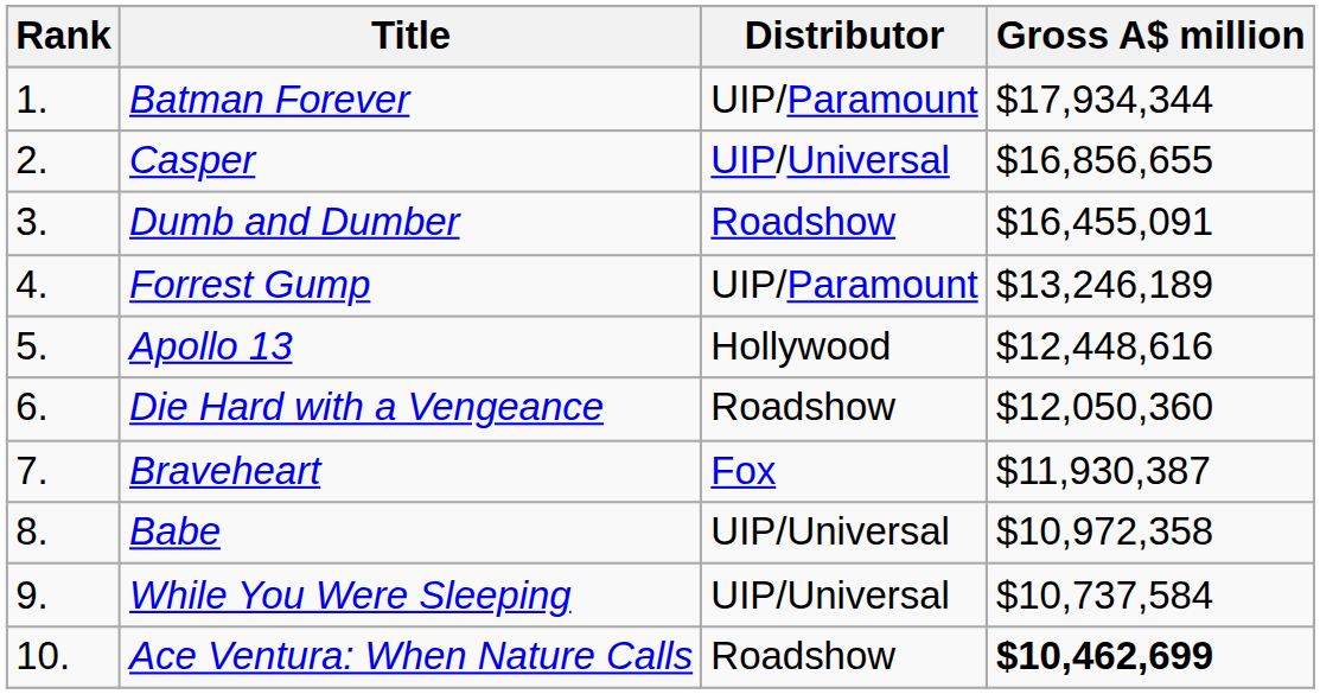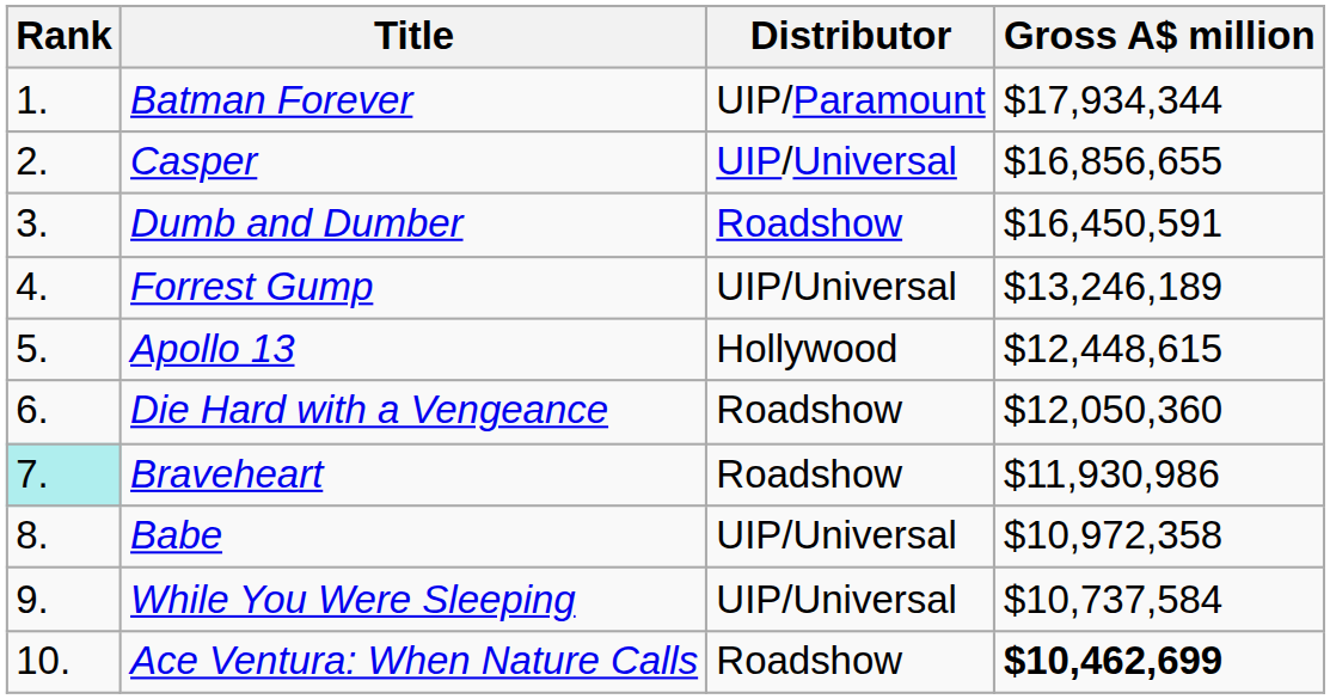 <table class="wikitable sortable" style="margin:auto; margin:auto;">
 <tr>
 <th>Rank</th>
 <th>Title</th>
 <th>Distributor</th>
 <th>Gross A$ million</th>
 </tr>
 <tr>
 <td>1.</td>
 <td><em><a href='#'>Batman Forever</a></em></td>
 <td>UIP/<a href='#'>Paramount</a></td>
 <td>$17,934,344</td>
 </tr>
 <tr>
 <td>2.</td>
 <td><em><a href='#'>Casper</a></em></td>
 <td><a href='#'>UIP</a>/<a href='#'>Universal</a></td>
 <td>$16,856,655</td>
 </tr>
 <tr>
 <td>3.</td>
 <td><em><a href='#'>Dumb and Dumber</a></em></td>
 <td><a href='#'>Roadshow</a></td>
-<td>$16,455,091</td>
+<td>$16,450,591</td>
 </tr>
 <tr>
 <td>4.</td>
 <td><em><a href='#'>Forrest Gump</a></em></td>
-<td>UIP/<a href='#'>Paramount</a></td>
+<td>UIP/Universal</td>
 <td>$13,246,189</td>
 </tr>
 <tr>
 <td>5.</td>
 <td><em><a href='#'>Apollo 13</a></em></td>
 <td>Hollywood</td>
-<td>$12,448,616</td>
+<td>$12,448,615</td>
 </tr>
 <tr>
 <td>6.</td>
 <td><em><a href='#'>Die Hard with a Vengeance</a></em></td>
 <td>Roadshow</td>
 <td>$12,050,360</td>
 </tr>
 <tr>
-<td>7.</td>
+<td style="background: paleturquoise;">7.</td>
 <td><em><a href='#'>Braveheart</a></em></td>
-<td><a href='#'>Fox</a></td>
-<td>$11,930,387</td>
+<td>Roadshow</td>
+<td>$11,930,986</td>
 </tr>
 <tr>
 <td>8.</td>
 <td><em><a href='#'>Babe</a></em></td>
 <td>UIP/Universal</td>
 <td>$10,972,358</td>
 </tr>
 <tr>
 <td>9.</td>
 <td><em><a href='#'>While You Were Sleeping</a></em></td>
 <td>UIP/Universal</td>
 <td>$10,737,584</td>
 </tr>
 <tr>
 <td>10.</td>
 <td><em><a href='#'>Ace Ventura: When Nature Calls</a></em></td>
 <td>Roadshow</td>
 <td><strong>$10,462,699</strong></td>
 </tr>
 </table>
